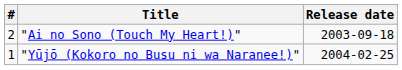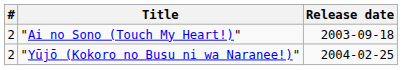 <table class="wikitable">
 <tr>
 <th>#</th>
 <th>Title</th>
 <th>Release date</th>
 </tr>
 <tr>
 <td>2</td>
 <td>"<a href='#'>Ai no Sono (Touch My Heart!)</a>"</td>
 <td align="right">2003-09-18</td>
 </tr>
 <tr>
-<td>1</td>
+<td>2</td>
 <td>"<a href='#'>Yūjō (Kokoro no Busu ni wa Naranee!)</a>"</td>
 <td align="right">2004-02-25</td>
 </tr>
 </table>
